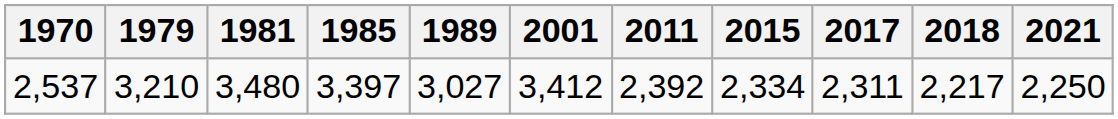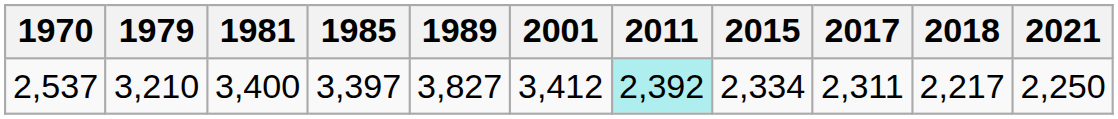 <table class="wikitable">
 <tr>
 <th>1970</th>
 <th>1979</th>
 <th>1981</th>
 <th>1985</th>
 <th>1989</th>
 <th>2001</th>
 <th>2011</th>
 <th>2015</th>
 <th>2017</th>
 <th>2018</th>
 <th>2021</th>
 </tr>
 <tr>
 <td>2,537</td>
 <td>3,210</td>
-<td>3,480</td>
+<td>3,400</td>
 <td>3,397</td>
-<td>3,027</td>
+<td>3,827</td>
 <td>3,412</td>
-<td>2,392</td>
+<td style="background: paleturquoise;">2,392</td>
 <td>2,334</td>
 <td>2,311</td>
 <td>2,217</td>
 <td>2,250</td>
 </tr>
 </table>
